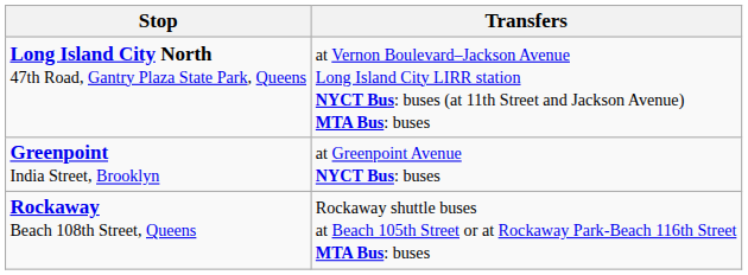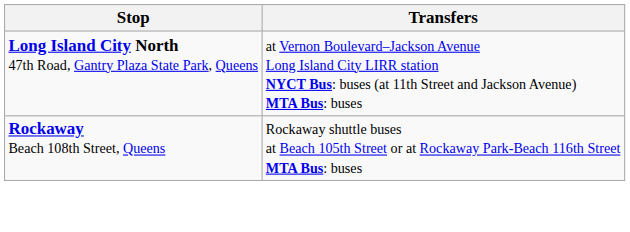 <table class=wikitable>
 <tr>
 <th>Stop</th>
 <th>Transfers</th>
 </tr>
 <tr>
 <td valign=top><strong><a href='#'>Long Island City</a> North</strong><br><small>47th Road, <a href='#'>Gantry Plaza State Park</a>, <a href='#'>Queens</a></small><br><small></small></td>
 <td><small>  at <a href='#'>Vernon Boulevard–Jackson Avenue</a><br><a href='#'>Long Island City LIRR station</a><br><strong><a href='#'>NYCT Bus</a></strong>:  buses (at 11th Street and Jackson Avenue)<br><strong><a href='#'>MTA Bus</a></strong>:  buses</small></td>
 </tr>
 <tr>
-<td valign=top><strong><a href='#'>Greenpoint</a></strong><br><small>India Street, <a href='#'>Brooklyn</a></small><br><small></small></td>
-<td><small> at <a href='#'>Greenpoint Avenue</a><br><strong><a href='#'>NYCT Bus</a></strong>:  buses</small></td>
-</tr>
-<tr>
 <td valign=top><strong><a href='#'>Rockaway</a></strong><br><small>Beach 108th Street, <a href='#'>Queens</a></small><br><small></small></td>
 <td><small>Rockaway shuttle buses<br> at <a href='#'>Beach 105th Street</a> or at <a href='#'>Rockaway Park-Beach 116th Street</a><br><strong><a href='#'>MTA Bus</a></strong>:  buses</small></td>
 </tr>
 </table>
